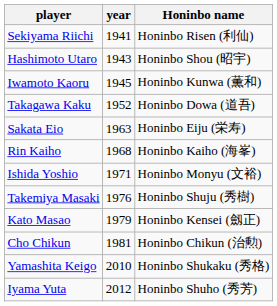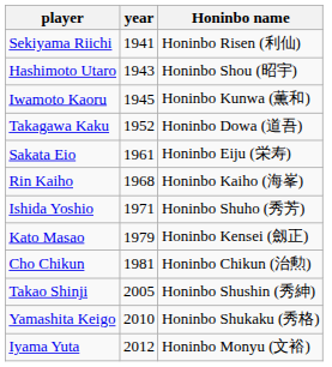 <table class="wikitable">
 <tr>
 <th>player</th>
 <th>year</th>
 <th>Honinbo name</th>
 </tr>
 <tr>
 <td><a href='#'>Sekiyama Riichi</a></td>
 <td>1941</td>
 <td>Honinbo Risen (利仙)</td>
 </tr>
 <tr>
 <td><a href='#'>Hashimoto Utaro</a></td>
 <td>1943</td>
 <td>Honinbo Shou (昭宇)</td>
 </tr>
 <tr>
 <td><a href='#'>Iwamoto Kaoru</a></td>
 <td>1945</td>
 <td>Honinbo Kunwa (薫和)</td>
 </tr>
 <tr>
 <td><a href='#'>Takagawa Kaku</a></td>
 <td>1952</td>
 <td>Honinbo Dowa (道吾)</td>
 </tr>
 <tr>
 <td><a href='#'>Sakata Eio</a></td>
-<td>1963</td>
+<td>1961</td>
 <td>Honinbo Eiju (栄寿)</td>
 </tr>
 <tr>
 <td><a href='#'>Rin Kaiho</a></td>
 <td>1968</td>
 <td>Honinbo Kaiho (海峯)</td>
 </tr>
 <tr>
 <td><a href='#'>Ishida Yoshio</a></td>
 <td>1971</td>
-<td>Honinbo Monyu (文裕)</td>
-</tr>
-<tr>
-<td><a href='#'>Takemiya Masaki</a></td>
-<td>1976</td>
-<td>Honinbo Shuju (秀樹)</td>
+<td>Honinbo Shuho (秀芳)</td>
 </tr>
 <tr>
 <td><a href='#'>Kato Masao</a></td>
 <td>1979</td>
 <td>Honinbo Kensei (劔正)</td>
 </tr>
 <tr>
 <td><a href='#'>Cho Chikun</a></td>
 <td>1981</td>
 <td>Honinbo Chikun (治勲)</td>
 </tr>
 <tr>
+<td><a href='#'>Takao Shinji</a></td>
+<td>2005</td>
+<td>Honinbo Shushin (秀紳)</td>
+</tr>
+<tr>
 <td><a href='#'>Yamashita Keigo</a></td>
 <td>2010</td>
 <td>Honinbo Shukaku (秀格)</td>
 </tr>
 <tr>
 <td><a href='#'>Iyama Yuta</a></td>
 <td>2012</td>
-<td>Honinbo Shuho (秀芳)</td>
+<td>Honinbo Monyu (文裕)</td>
 </tr>
 </table>
